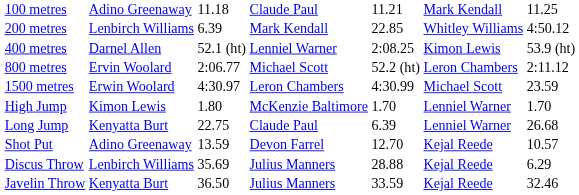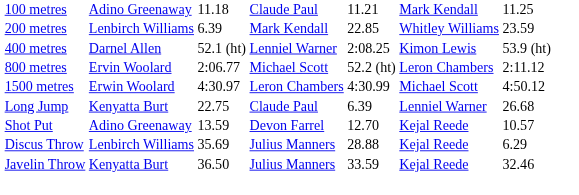 <table>
 <tr>
 <td><a href='#'>100 metres</a></td>
 <td align=left><a href='#'>Adino Greenaway</a> <br> </td>
 <td>11.18</td>
 <td align=left><a href='#'>Claude Paul</a> <br> </td>
 <td>11.21</td>
 <td align=left><a href='#'>Mark Kendall</a> <br> </td>
 <td>11.25</td>
 </tr>
 <tr>
 <td><a href='#'>200 metres</a></td>
 <td align=left><a href='#'>Lenbirch Williams</a> <br> </td>
 <td>6.39</td>
 <td align=left><a href='#'>Mark Kendall</a> <br> </td>
 <td>22.85</td>
 <td align=left><a href='#'>Whitley Williams</a> <br> </td>
-<td>4:50.12</td>
+<td>23.59</td>
 </tr>
 <tr>
 <td><a href='#'>400 metres</a></td>
 <td align=left><a href='#'>Darnel Allen</a> <br> </td>
 <td>52.1 (ht)</td>
 <td align=left><a href='#'>Lenniel Warner</a> <br> </td>
 <td>2:08.25</td>
 <td align=left><a href='#'>Kimon Lewis</a> <br> </td>
 <td>53.9 (ht)</td>
 </tr>
 <tr>
 <td><a href='#'>800 metres</a></td>
 <td align=left><a href='#'>Ervin Woolard</a> <br> </td>
 <td>2:06.77</td>
 <td align=left><a href='#'>Michael Scott</a> <br> </td>
 <td>52.2 (ht)</td>
 <td align=left><a href='#'>Leron Chambers</a> <br> </td>
 <td>2:11.12</td>
 </tr>
 <tr>
 <td><a href='#'>1500 metres</a></td>
 <td align=left><a href='#'>Erwin Woolard</a> <br> </td>
 <td>4:30.97</td>
 <td align=left><a href='#'>Leron Chambers</a> <br> </td>
 <td>4:30.99</td>
 <td align=left><a href='#'>Michael Scott</a> <br> </td>
-<td>23.59</td>
-</tr>
-<tr>
-<td><a href='#'>High Jump</a></td>
-<td align=left><a href='#'>Kimon Lewis</a> <br> </td>
-<td>1.80</td>
-<td align=left><a href='#'>McKenzie Baltimore</a> <br> </td>
-<td>1.70</td>
-<td align=left><a href='#'>Lenniel Warner</a> <br> </td>
-<td>1.70</td>
+<td>4:50.12</td>
 </tr>
 <tr>
 <td><a href='#'>Long Jump</a></td>
 <td align=left><a href='#'>Kenyatta Burt</a> <br> </td>
 <td>22.75</td>
 <td align=left><a href='#'>Claude Paul</a> <br> </td>
 <td>6.39</td>
 <td align=left><a href='#'>Lenniel Warner</a> <br> </td>
 <td>26.68</td>
 </tr>
 <tr>
 <td><a href='#'>Shot Put</a></td>
 <td align=left><a href='#'>Adino Greenaway</a> <br> </td>
 <td>13.59</td>
 <td align=left><a href='#'>Devon Farrel</a> <br> </td>
 <td>12.70</td>
 <td align=left><a href='#'>Kejal Reede</a> <br> </td>
 <td>10.57</td>
 </tr>
 <tr>
 <td><a href='#'>Discus Throw</a></td>
 <td align=left><a href='#'>Lenbirch Williams</a> <br> </td>
 <td>35.69</td>
 <td align=left><a href='#'>Julius Manners</a> <br> </td>
 <td>28.88</td>
 <td align=left><a href='#'>Kejal Reede</a> <br> </td>
 <td>6.29</td>
 </tr>
 <tr>
 <td><a href='#'>Javelin Throw</a></td>
 <td align=left><a href='#'>Kenyatta Burt</a> <br> </td>
 <td>36.50</td>
 <td align=left><a href='#'>Julius Manners</a> <br> </td>
 <td>33.59</td>
 <td align=left><a href='#'>Kejal Reede</a> <br> </td>
 <td>32.46</td>
 </tr>
 </table>
